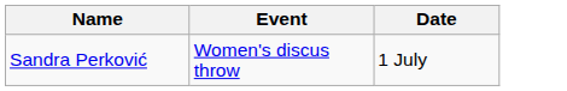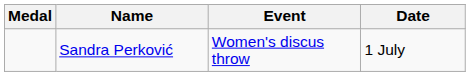 <table class="wikitable sortable" style="font-size:100%">
 <tr>
+<th>Medal</th>
 <th width=150>Name</th>
 <th width=150>Event</th>
 <th width=100>Date</th>
 </tr>
 <tr>
+<td></td>
 <td><a href='#'>Sandra Perković</a></td>
 <td><a href='#'>Women's discus throw</a></td>
 <td>1 July</td>
 </tr>
 </table>
